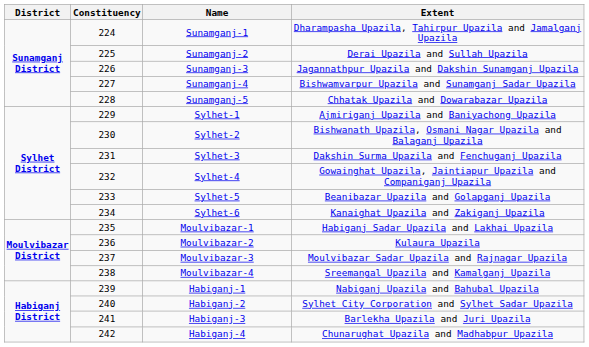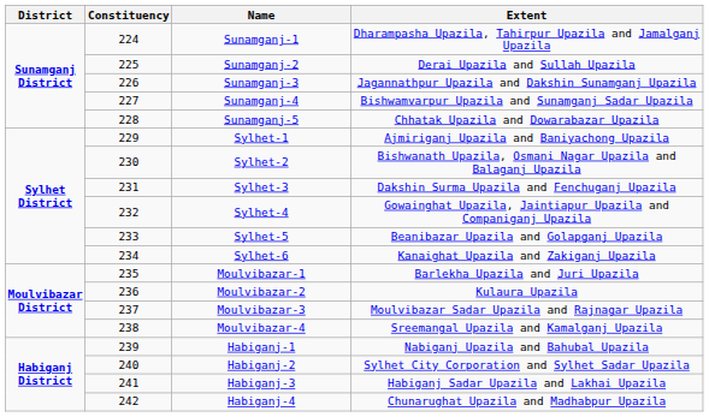 <table class=wikitable style=text-align:center>
 <tr>
 <th width=50>District</th>
 <th>Constituency</th>
 <th width=200>Name</th>
 <th width=400>Extent</th>
 </tr>
 <tr>
 <td rowspan=5 align=center><strong><a href='#'>Sunamganj District</a></strong></td>
 <td>224</td>
 <td><a href='#'>Sunamganj-1</a></td>
 <td><a href='#'>Dharampasha Upazila</a>, <a href='#'>Tahirpur Upazila</a> and <a href='#'>Jamalganj Upazila</a></td>
 </tr>
 <tr>
 <td>225</td>
 <td><a href='#'>Sunamganj-2</a></td>
 <td><a href='#'>Derai Upazila</a> and <a href='#'>Sullah Upazila</a></td>
 </tr>
 <tr>
 <td>226</td>
 <td><a href='#'>Sunamganj-3</a></td>
 <td><a href='#'>Jagannathpur Upazila</a> and <a href='#'>Dakshin Sunamganj Upazila</a></td>
 </tr>
 <tr>
 <td>227</td>
 <td><a href='#'>Sunamganj-4</a></td>
 <td><a href='#'>Bishwamvarpur Upazila</a> and <a href='#'>Sunamganj Sadar Upazila</a></td>
 </tr>
 <tr>
 <td>228</td>
 <td><a href='#'>Sunamganj-5</a></td>
 <td><a href='#'>Chhatak Upazila</a> and <a href='#'>Dowarabazar Upazila</a></td>
 </tr>
 <tr>
 <td rowspan=6 align=center><strong><a href='#'>Sylhet District</a></strong></td>
 <td>229</td>
 <td><a href='#'>Sylhet-1</a></td>
 <td><a href='#'>Ajmiriganj Upazila</a> and <a href='#'>Baniyachong Upazila</a></td>
 </tr>
 <tr>
 <td>230</td>
 <td><a href='#'>Sylhet-2</a></td>
 <td><a href='#'>Bishwanath Upazila</a>, <a href='#'>Osmani Nagar Upazila</a> and <a href='#'>Balaganj Upazila</a></td>
 </tr>
 <tr>
 <td>231</td>
 <td><a href='#'>Sylhet-3</a></td>
 <td><a href='#'>Dakshin Surma Upazila</a> and <a href='#'>Fenchuganj Upazila</a></td>
 </tr>
 <tr>
 <td>232</td>
 <td><a href='#'>Sylhet-4</a></td>
 <td><a href='#'>Gowainghat Upazila</a>, <a href='#'>Jaintiapur Upazila</a> and <a href='#'>Companiganj Upazila</a></td>
 </tr>
 <tr>
 <td>233</td>
 <td><a href='#'>Sylhet-5</a></td>
 <td><a href='#'>Beanibazar Upazila</a> and <a href='#'>Golapganj Upazila</a></td>
 </tr>
 <tr>
 <td>234</td>
 <td><a href='#'>Sylhet-6</a></td>
 <td><a href='#'>Kanaighat Upazila</a> and <a href='#'>Zakiganj Upazila</a></td>
 </tr>
 <tr>
 <td rowspan=4 align=center><strong><a href='#'>Moulvibazar District</a></strong></td>
 <td>235</td>
 <td><a href='#'>Moulvibazar-1</a></td>
-<td><a href='#'>Habiganj Sadar Upazila</a> and <a href='#'>Lakhai Upazila</a></td>
+<td><a href='#'>Barlekha Upazila</a> and <a href='#'>Juri Upazila</a></td>
 </tr>
 <tr>
 <td>236</td>
 <td><a href='#'>Moulvibazar-2</a></td>
 <td><a href='#'>Kulaura Upazila</a></td>
 </tr>
 <tr>
 <td>237</td>
 <td><a href='#'>Moulvibazar-3</a></td>
 <td><a href='#'>Moulvibazar Sadar Upazila</a> and <a href='#'>Rajnagar Upazila</a></td>
 </tr>
 <tr>
 <td>238</td>
 <td><a href='#'>Moulvibazar-4</a></td>
 <td><a href='#'>Sreemangal Upazila</a> and <a href='#'>Kamalganj Upazila</a></td>
 </tr>
 <tr>
 <td rowspan=4 align=center><strong><a href='#'>Habiganj District</a></strong></td>
 <td>239</td>
 <td><a href='#'>Habiganj-1</a></td>
 <td><a href='#'>Nabiganj Upazila</a> and <a href='#'>Bahubal Upazila</a></td>
 </tr>
 <tr>
 <td>240</td>
 <td><a href='#'>Habiganj-2</a></td>
 <td><a href='#'>Sylhet City Corporation</a> and <a href='#'>Sylhet Sadar Upazila</a></td>
 </tr>
 <tr>
 <td>241</td>
 <td><a href='#'>Habiganj-3</a></td>
-<td><a href='#'>Barlekha Upazila</a> and <a href='#'>Juri Upazila</a></td>
+<td><a href='#'>Habiganj Sadar Upazila</a> and <a href='#'>Lakhai Upazila</a></td>
 </tr>
 <tr>
 <td>242</td>
 <td><a href='#'>Habiganj-4</a></td>
 <td><a href='#'>Chunarughat Upazila</a> and <a href='#'>Madhabpur Upazila</a></td>
 </tr>
 </table>
